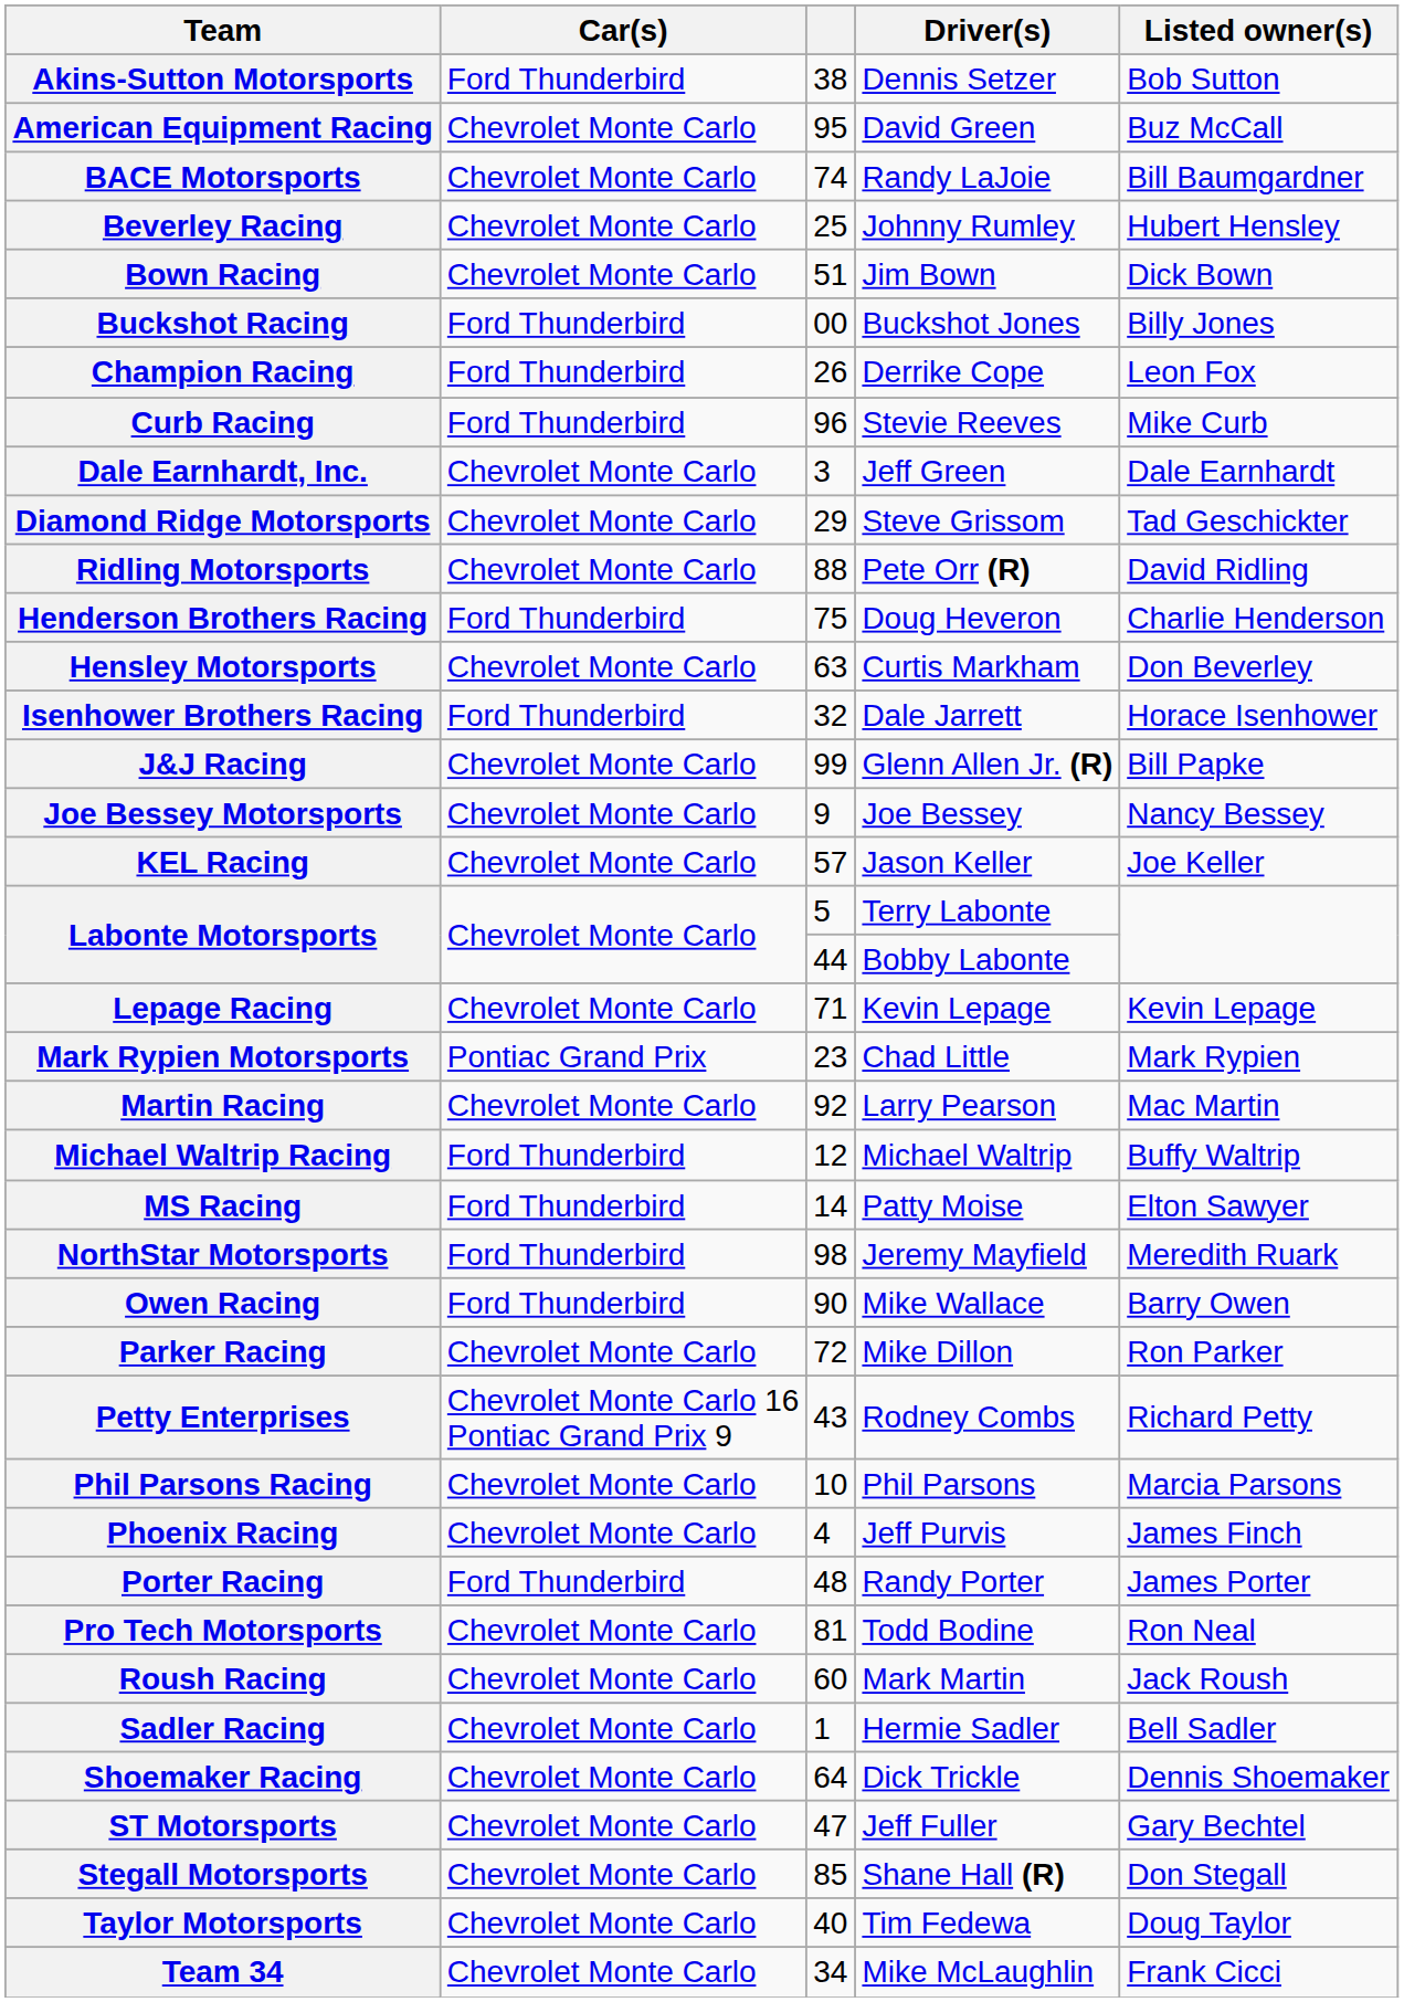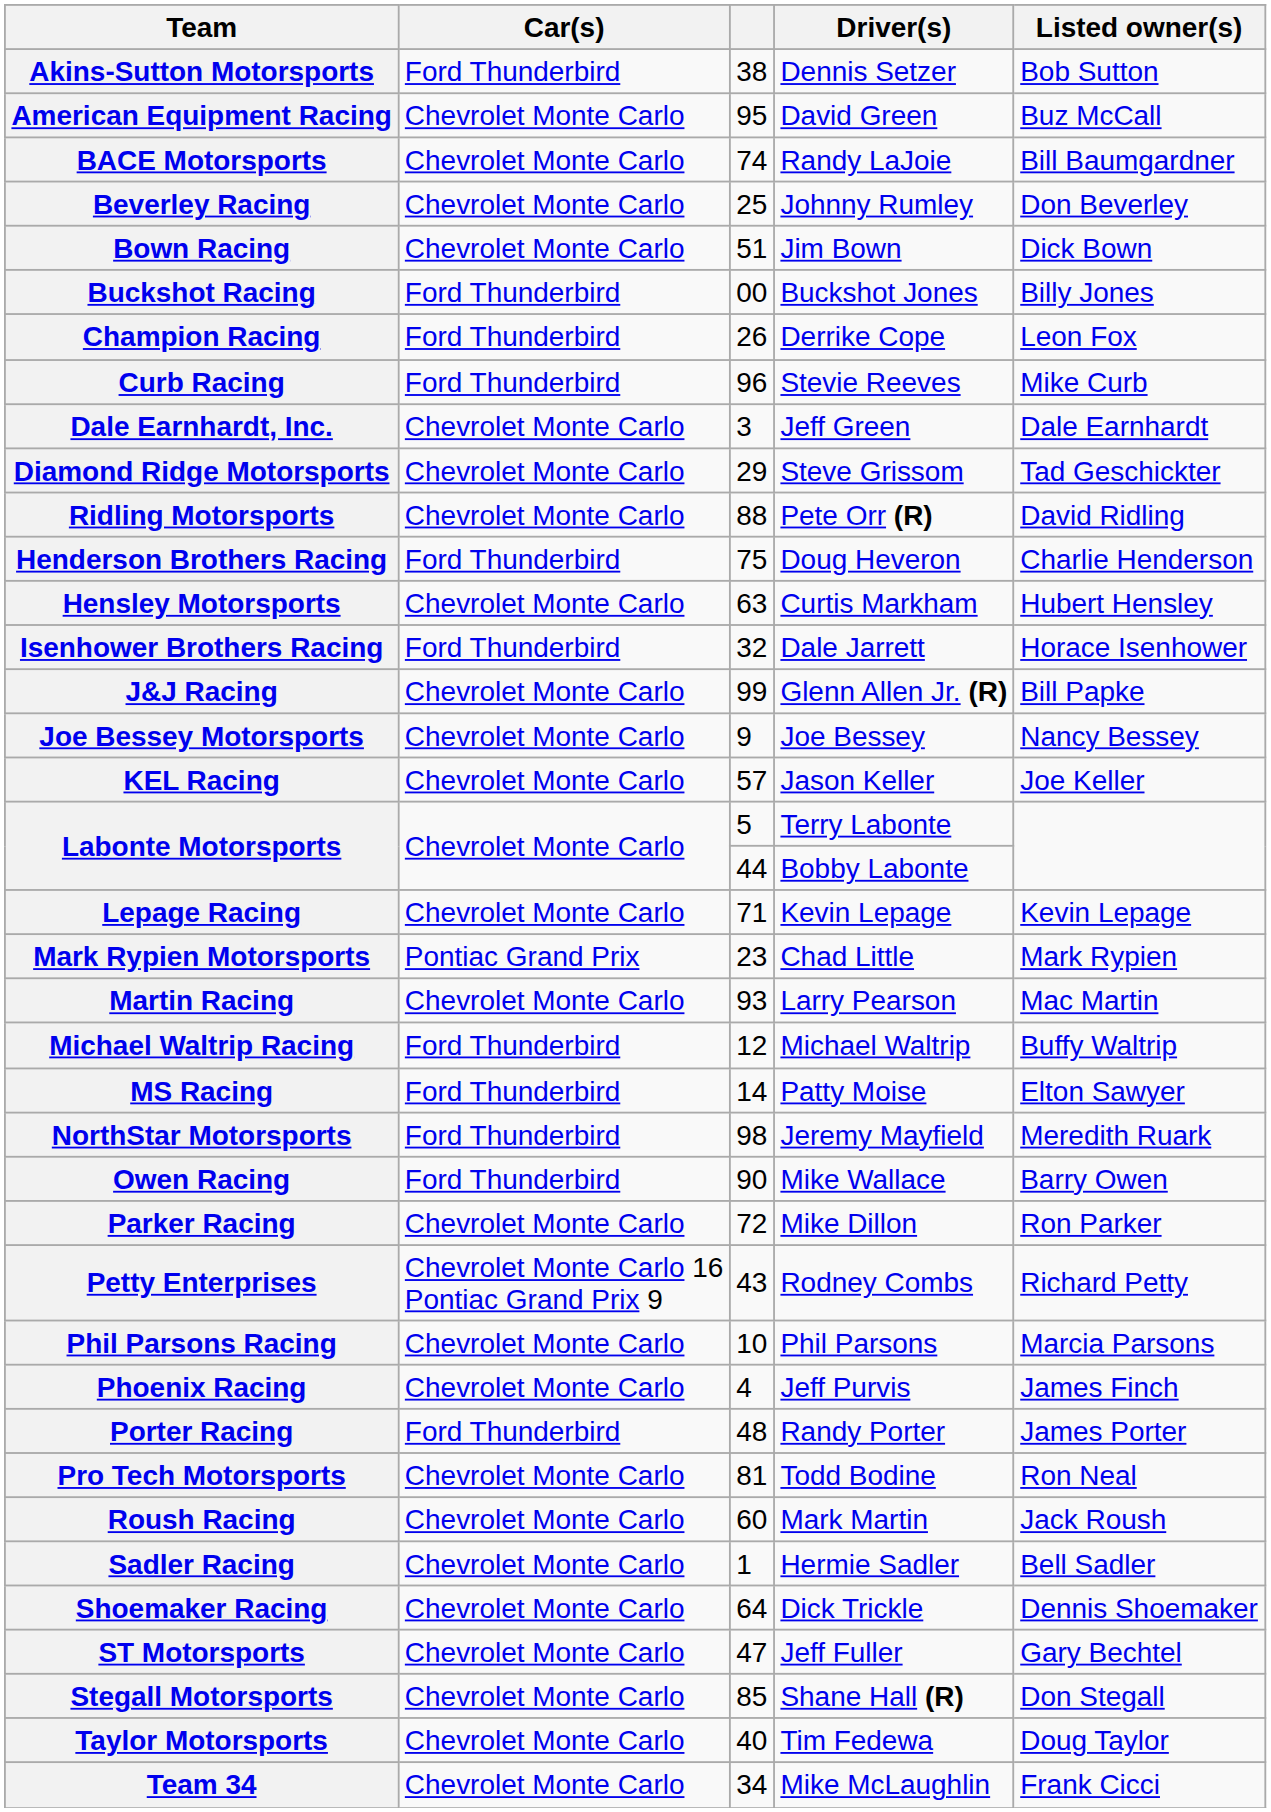 <table class="wikitable" style="font-size: 95%;">
 <tr>
 <th>Team</th>
 <th>Car(s)</th>
 <th></th>
 <th>Driver(s)</th>
 <th>Listed owner(s)</th>
 </tr>
 <tr>
 <th><a href='#'>Akins-Sutton Motorsports</a></th>
 <td><a href='#'>Ford Thunderbird</a></td>
 <td>38</td>
 <td><a href='#'>Dennis Setzer</a></td>
 <td><a href='#'>Bob Sutton</a></td>
 </tr>
 <tr>
 <th><a href='#'>American Equipment Racing</a></th>
 <td><a href='#'>Chevrolet Monte Carlo</a></td>
 <td>95</td>
 <td><a href='#'>David Green</a></td>
 <td><a href='#'>Buz McCall</a></td>
 </tr>
 <tr>
 <th><a href='#'>BACE Motorsports</a></th>
 <td><a href='#'>Chevrolet Monte Carlo</a></td>
 <td>74</td>
 <td><a href='#'>Randy LaJoie</a></td>
 <td><a href='#'>Bill Baumgardner</a></td>
 </tr>
 <tr>
 <th><a href='#'>Beverley Racing</a></th>
 <td><a href='#'>Chevrolet Monte Carlo</a></td>
 <td>25</td>
 <td><a href='#'>Johnny Rumley</a></td>
-<td><a href='#'>Hubert Hensley</a></td>
+<td><a href='#'>Don Beverley</a></td>
 </tr>
 <tr>
 <th><a href='#'>Bown Racing</a></th>
 <td><a href='#'>Chevrolet Monte Carlo</a></td>
 <td>51</td>
 <td><a href='#'>Jim Bown</a></td>
 <td><a href='#'>Dick Bown</a></td>
 </tr>
 <tr>
 <th><a href='#'>Buckshot Racing</a></th>
 <td><a href='#'>Ford Thunderbird</a></td>
 <td>00</td>
 <td><a href='#'>Buckshot Jones</a></td>
 <td><a href='#'>Billy Jones</a></td>
 </tr>
 <tr>
 <th><a href='#'>Champion Racing</a></th>
 <td><a href='#'>Ford Thunderbird</a></td>
 <td>26</td>
 <td><a href='#'>Derrike Cope</a></td>
 <td><a href='#'>Leon Fox</a></td>
 </tr>
 <tr>
 <th><a href='#'>Curb Racing</a></th>
 <td><a href='#'>Ford Thunderbird</a></td>
 <td>96</td>
 <td><a href='#'>Stevie Reeves</a></td>
 <td><a href='#'>Mike Curb</a></td>
 </tr>
 <tr>
 <th><a href='#'>Dale Earnhardt, Inc.</a></th>
 <td><a href='#'>Chevrolet Monte Carlo</a></td>
 <td>3</td>
 <td><a href='#'>Jeff Green</a></td>
 <td><a href='#'>Dale Earnhardt</a></td>
 </tr>
 <tr>
 <th><a href='#'>Diamond Ridge Motorsports</a></th>
 <td><a href='#'>Chevrolet Monte Carlo</a></td>
 <td>29</td>
 <td><a href='#'>Steve Grissom</a></td>
 <td><a href='#'>Tad Geschickter</a></td>
 </tr>
 <tr>
 <th><a href='#'>Ridling Motorsports</a></th>
 <td><a href='#'>Chevrolet Monte Carlo</a></td>
 <td>88</td>
 <td><a href='#'>Pete Orr</a> <strong>(R)</strong></td>
 <td><a href='#'>David Ridling</a></td>
 </tr>
 <tr>
 <th><a href='#'>Henderson Brothers Racing</a></th>
 <td><a href='#'>Ford Thunderbird</a></td>
 <td>75</td>
 <td><a href='#'>Doug Heveron</a></td>
 <td><a href='#'>Charlie Henderson</a></td>
 </tr>
 <tr>
 <th><a href='#'>Hensley Motorsports</a></th>
 <td><a href='#'>Chevrolet Monte Carlo</a></td>
 <td>63</td>
 <td><a href='#'>Curtis Markham</a></td>
-<td><a href='#'>Don Beverley</a></td>
+<td><a href='#'>Hubert Hensley</a></td>
 </tr>
 <tr>
 <th><a href='#'>Isenhower Brothers Racing</a></th>
 <td><a href='#'>Ford Thunderbird</a></td>
 <td>32</td>
 <td><a href='#'>Dale Jarrett</a></td>
 <td><a href='#'>Horace Isenhower</a></td>
 </tr>
 <tr>
 <th><a href='#'>J&J Racing</a></th>
 <td><a href='#'>Chevrolet Monte Carlo</a></td>
 <td>99</td>
 <td><a href='#'>Glenn Allen Jr.</a> <strong>(R)</strong></td>
 <td><a href='#'>Bill Papke</a></td>
 </tr>
 <tr>
 <th><a href='#'>Joe Bessey Motorsports</a></th>
 <td><a href='#'>Chevrolet Monte Carlo</a></td>
 <td>9</td>
 <td><a href='#'>Joe Bessey</a></td>
 <td><a href='#'>Nancy Bessey</a></td>
 </tr>
 <tr>
 <th><a href='#'>KEL Racing</a></th>
 <td><a href='#'>Chevrolet Monte Carlo</a></td>
 <td>57</td>
 <td><a href='#'>Jason Keller</a></td>
 <td><a href='#'>Joe Keller</a></td>
 </tr>
 <tr>
 <th rowspan=2><a href='#'>Labonte Motorsports</a></th>
 <td rowspan=2><a href='#'>Chevrolet Monte Carlo</a></td>
 <td>5</td>
 <td><a href='#'>Terry Labonte</a></td>
 <td rowspan=2></td>
 </tr>
 <tr>
 <td>44</td>
 <td><a href='#'>Bobby Labonte</a></td>
 </tr>
 <tr>
 <th><a href='#'>Lepage Racing</a></th>
 <td><a href='#'>Chevrolet Monte Carlo</a></td>
 <td>71</td>
 <td><a href='#'>Kevin Lepage</a></td>
 <td><a href='#'>Kevin Lepage</a></td>
 </tr>
 <tr>
 <th><a href='#'>Mark Rypien Motorsports</a></th>
 <td><a href='#'>Pontiac Grand Prix</a></td>
 <td>23</td>
 <td><a href='#'>Chad Little</a></td>
 <td><a href='#'>Mark Rypien</a></td>
 </tr>
 <tr>
 <th><a href='#'>Martin Racing</a></th>
 <td><a href='#'>Chevrolet Monte Carlo</a></td>
-<td>92</td>
+<td>93</td>
 <td><a href='#'>Larry Pearson</a></td>
 <td><a href='#'>Mac Martin</a></td>
 </tr>
 <tr>
 <th><a href='#'>Michael Waltrip Racing</a></th>
 <td><a href='#'>Ford Thunderbird</a></td>
 <td>12</td>
 <td><a href='#'>Michael Waltrip</a></td>
 <td><a href='#'>Buffy Waltrip</a></td>
 </tr>
 <tr>
 <th><a href='#'>MS Racing</a></th>
 <td><a href='#'>Ford Thunderbird</a></td>
 <td>14</td>
 <td><a href='#'>Patty Moise</a></td>
 <td><a href='#'>Elton Sawyer</a></td>
 </tr>
 <tr>
 <th><a href='#'>NorthStar Motorsports</a></th>
 <td><a href='#'>Ford Thunderbird</a></td>
 <td>98</td>
 <td><a href='#'>Jeremy Mayfield</a></td>
 <td><a href='#'>Meredith Ruark</a></td>
 </tr>
 <tr>
 <th><a href='#'>Owen Racing</a></th>
 <td><a href='#'>Ford Thunderbird</a></td>
 <td>90</td>
 <td><a href='#'>Mike Wallace</a></td>
 <td><a href='#'>Barry Owen</a></td>
 </tr>
 <tr>
 <th><a href='#'>Parker Racing</a></th>
 <td><a href='#'>Chevrolet Monte Carlo</a></td>
 <td>72</td>
 <td><a href='#'>Mike Dillon</a></td>
 <td><a href='#'>Ron Parker</a></td>
 </tr>
 <tr>
 <th><a href='#'>Petty Enterprises</a></th>
 <td><a href='#'>Chevrolet Monte Carlo</a> 16<br><a href='#'>Pontiac Grand Prix</a> 9</td>
 <td>43</td>
 <td><a href='#'>Rodney Combs</a></td>
 <td><a href='#'>Richard Petty</a></td>
 </tr>
 <tr>
 <th><a href='#'>Phil Parsons Racing</a></th>
 <td><a href='#'>Chevrolet Monte Carlo</a></td>
 <td>10</td>
 <td><a href='#'>Phil Parsons</a></td>
 <td><a href='#'>Marcia Parsons</a></td>
 </tr>
 <tr>
 <th><a href='#'>Phoenix Racing</a></th>
 <td><a href='#'>Chevrolet Monte Carlo</a></td>
 <td>4</td>
 <td><a href='#'>Jeff Purvis</a></td>
 <td><a href='#'>James Finch</a></td>
 </tr>
 <tr>
 <th><a href='#'>Porter Racing</a></th>
 <td><a href='#'>Ford Thunderbird</a></td>
 <td>48</td>
 <td><a href='#'>Randy Porter</a></td>
 <td><a href='#'>James Porter</a></td>
 </tr>
 <tr>
 <th><a href='#'>Pro Tech Motorsports</a></th>
 <td><a href='#'>Chevrolet Monte Carlo</a></td>
 <td>81</td>
 <td><a href='#'>Todd Bodine</a></td>
 <td><a href='#'>Ron Neal</a></td>
 </tr>
 <tr>
 <th><a href='#'>Roush Racing</a></th>
 <td><a href='#'>Chevrolet Monte Carlo</a></td>
 <td>60</td>
 <td><a href='#'>Mark Martin</a></td>
 <td><a href='#'>Jack Roush</a></td>
 </tr>
 <tr>
 <th><a href='#'>Sadler Racing</a></th>
 <td><a href='#'>Chevrolet Monte Carlo</a></td>
 <td>1</td>
 <td><a href='#'>Hermie Sadler</a></td>
 <td><a href='#'>Bell Sadler</a></td>
 </tr>
 <tr>
 <th><a href='#'>Shoemaker Racing</a></th>
 <td><a href='#'>Chevrolet Monte Carlo</a></td>
 <td>64</td>
 <td><a href='#'>Dick Trickle</a></td>
 <td><a href='#'>Dennis Shoemaker</a></td>
 </tr>
 <tr>
 <th><a href='#'>ST Motorsports</a></th>
 <td><a href='#'>Chevrolet Monte Carlo</a></td>
 <td>47</td>
 <td><a href='#'>Jeff Fuller</a></td>
 <td><a href='#'>Gary Bechtel</a></td>
 </tr>
 <tr>
 <th><a href='#'>Stegall Motorsports</a></th>
 <td><a href='#'>Chevrolet Monte Carlo</a></td>
 <td>85</td>
 <td><a href='#'>Shane Hall</a> <strong>(R)</strong></td>
 <td><a href='#'>Don Stegall</a></td>
 </tr>
 <tr>
 <th><a href='#'>Taylor Motorsports</a></th>
 <td><a href='#'>Chevrolet Monte Carlo</a></td>
 <td>40</td>
 <td><a href='#'>Tim Fedewa</a></td>
 <td><a href='#'>Doug Taylor</a></td>
 </tr>
 <tr>
 <th><a href='#'>Team 34</a></th>
 <td><a href='#'>Chevrolet Monte Carlo</a></td>
 <td>34</td>
 <td><a href='#'>Mike McLaughlin</a></td>
 <td><a href='#'>Frank Cicci</a></td>
 </tr>
 </table>
